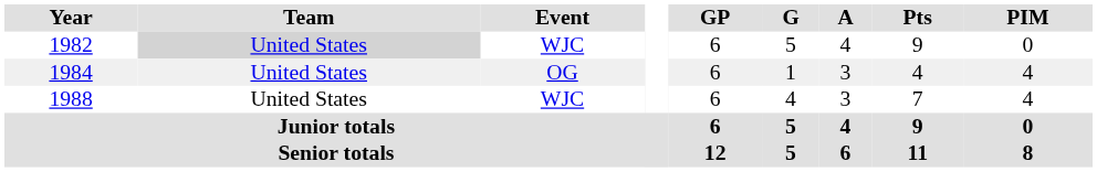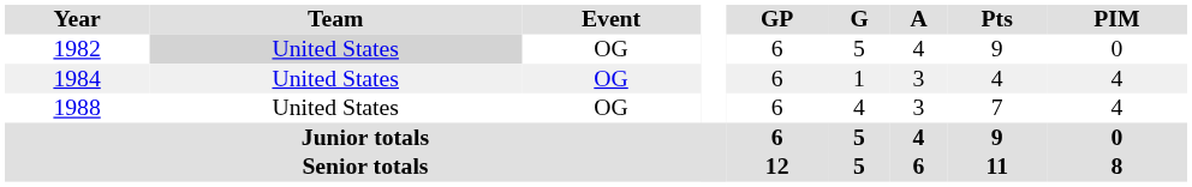 <table border="0" cellpadding="1" cellspacing="0" style="text-align:center; width:50em">
 <tr ALIGN="center" bgcolor="#e0e0e0">
 <th>Year</th>
 <th>Team</th>
 <th>Event</th>
 <th ALIGN="center" rowspan="99" bgcolor="#ffffff"> </th>
 <th>GP</th>
 <th>G</th>
 <th>A</th>
 <th>Pts</th>
 <th>PIM</th>
 </tr>
 <tr>
 <td><a href='#'>1982</a></td>
 <td style="background: lightgrey;"><a href='#'>United States</a></td>
-<td><a href='#'>WJC</a></td>
+<td>OG</td>
 <td>6</td>
 <td>5</td>
 <td>4</td>
 <td>9</td>
 <td>0</td>
 </tr>
 <tr style="background:#f0f0f0;">
 <td><a href='#'>1984</a></td>
 <td><a href='#'>United States</a></td>
 <td><a href='#'>OG</a></td>
 <td>6</td>
 <td>1</td>
 <td>3</td>
 <td>4</td>
 <td>4</td>
 </tr>
 <tr>
 <td><a href='#'>1988</a></td>
 <td>United States</td>
-<td><a href='#'>WJC</a></td>
+<td>OG</td>
 <td>6</td>
 <td>4</td>
 <td>3</td>
 <td>7</td>
 <td>4</td>
 </tr>
 <tr>
 </tr>
 <tr style="background:#e0e0e0;">
 <th colspan="4">Junior totals</th>
 <th>6</th>
 <th>5</th>
 <th>4</th>
 <th>9</th>
 <th>0</th>
 </tr>
 <tr style="background:#e0e0e0;">
 <th colspan="4">Senior totals</th>
 <th>12</th>
 <th>5</th>
 <th>6</th>
 <th>11</th>
 <th>8</th>
 </tr>
 </table>
